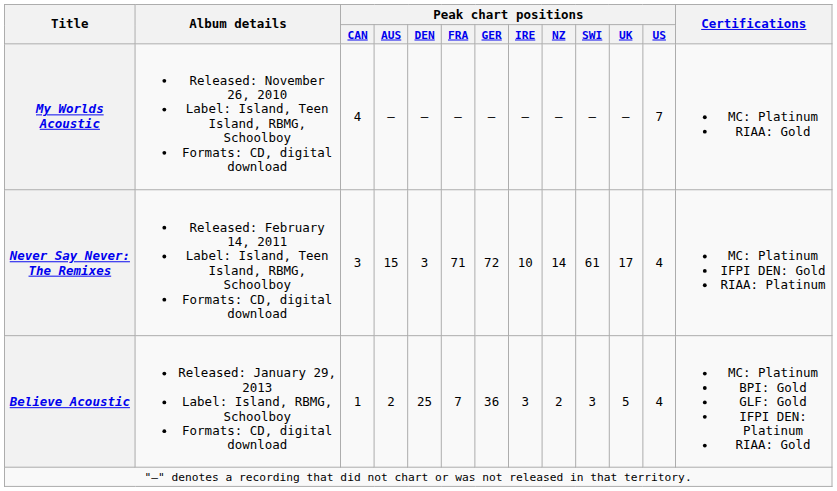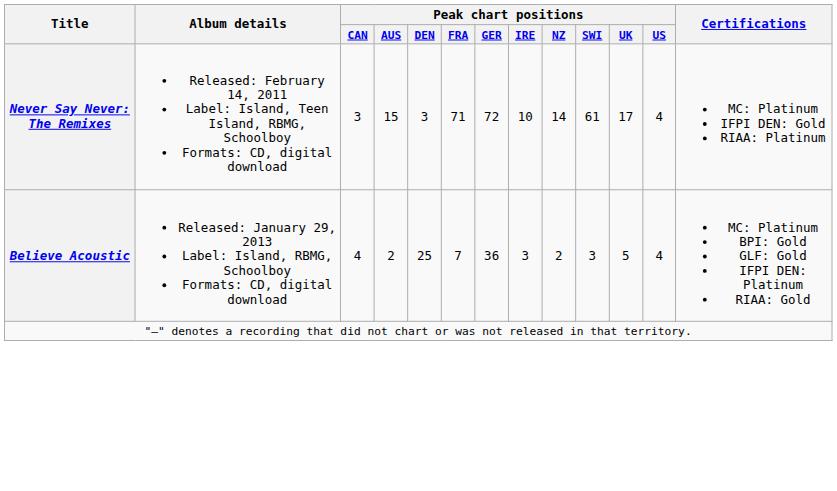 <table class="wikitable plainrowheaders" style="text-align:center;">
 <tr>
 <th scope="col" rowspan="2" style="width:10em;">Title</th>
 <th scope="col" rowspan="2" style="width:16em;">Album details</th>
 <th scope="col" colspan="10">Peak chart positions</th>
 <th scope="col" rowspan="2" style="width:12em;"><a href='#'>Certifications</a></th>
 </tr>
 <tr>
 <th scope="col" style="width:2.5em;font-size:90%;"><a href='#'>CAN</a><br></th>
 <th scope="col" style="width:2.5em;font-size:90%;"><a href='#'>AUS</a><br></th>
 <th scope="col" style="width:2.5em;font-size:90%;"><a href='#'>DEN</a><br></th>
 <th scope="col" style="width:2.5em;font-size:90%;"><a href='#'>FRA</a><br></th>
 <th scope="col" style="width:2.5em;font-size:90%;"><a href='#'>GER</a><br></th>
 <th scope="col" style="width:2.5em;font-size:90%;"><a href='#'>IRE</a><br></th>
 <th scope="col" style="width:2.5em;font-size:90%;"><a href='#'>NZ</a><br></th>
 <th scope="col" style="width:2.5em;font-size:90%;"><a href='#'>SWI</a><br></th>
 <th scope="col" style="width:2.5em;font-size:90%;"><a href='#'>UK</a><br></th>
 <th scope="col" style="width:2.5em;font-size:90%;"><a href='#'>US</a><br></th>
 </tr>
 <tr>
-<th scope="row"><em><a href='#'>My Worlds Acoustic</a></em></th>
-<td><br><ul><li>Released: November 26, 2010</li><li>Label: Island, Teen Island, RBMG, Schoolboy</li><li>Formats: CD, digital download</li></ul></td>
-<td>4</td>
-<td>—</td>
-<td>—</td>
-<td>—</td>
-<td>—</td>
-<td>—</td>
-<td>—</td>
-<td>—</td>
-<td>—</td>
-<td>7</td>
-<td><br><ul><li>MC: Platinum</li><li>RIAA: Gold</li></ul></td>
-</tr>
-<tr>
 <th scope="row"><em><a href='#'>Never Say Never: The Remixes</a></em></th>
 <td><br><ul><li>Released: February 14, 2011</li><li>Label: Island, Teen Island, RBMG, Schoolboy</li><li>Formats: CD, digital download</li></ul></td>
 <td>3</td>
 <td>15</td>
 <td>3</td>
 <td>71</td>
 <td>72</td>
 <td>10</td>
 <td>14</td>
 <td>61</td>
 <td>17</td>
 <td>4</td>
 <td><br><ul><li>MC: Platinum</li><li>IFPI DEN: Gold</li><li>RIAA: Platinum</li></ul></td>
 </tr>
 <tr>
 <th scope="row"><em><a href='#'>Believe Acoustic</a></em></th>
 <td><br><ul><li>Released: January 29, 2013</li><li>Label: Island, RBMG, Schoolboy</li><li>Formats: CD, digital download</li></ul></td>
-<td>1</td>
+<td>4</td>
 <td>2</td>
 <td>25</td>
 <td>7</td>
 <td>36</td>
 <td>3</td>
 <td>2</td>
 <td>3</td>
 <td>5</td>
 <td>4</td>
 <td><br><ul><li>MC: Platinum</li><li>BPI: Gold</li><li>GLF: Gold</li><li>IFPI DEN: Platinum</li><li>RIAA: Gold</li></ul></td>
 </tr>
 <tr>
 <td colspan="13" style="font-size:90%">"—" denotes a recording that did not chart or was not released in that territory.</td>
 </tr>
 </table>
